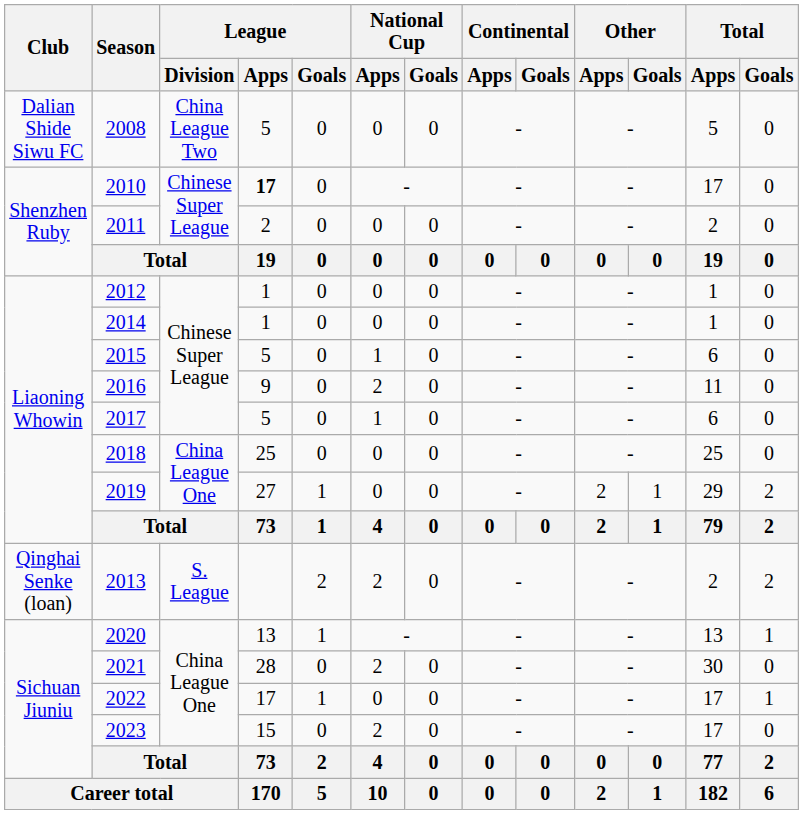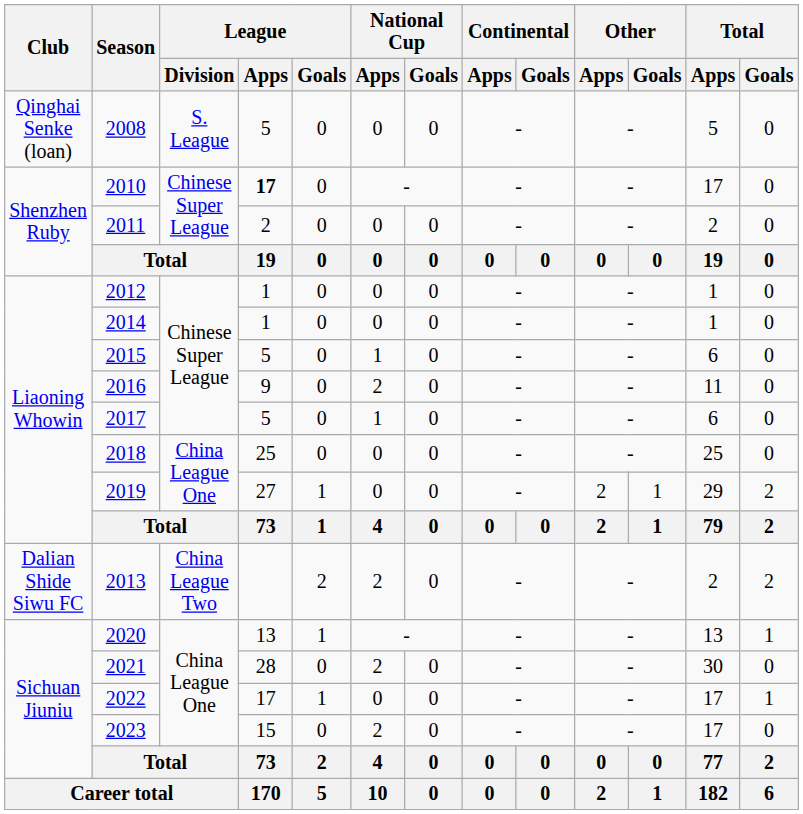 <table class="wikitable" style="text-align: center">
 <tr>
 <th rowspan="2">Club</th>
 <th rowspan="2">Season</th>
 <th colspan="3">League</th>
 <th colspan="2">National Cup</th>
 <th colspan="2">Continental</th>
 <th colspan="2">Other</th>
 <th colspan="2">Total</th>
 </tr>
 <tr>
 <th>Division</th>
 <th>Apps</th>
 <th>Goals</th>
 <th>Apps</th>
 <th>Goals</th>
 <th>Apps</th>
 <th>Goals</th>
 <th>Apps</th>
 <th>Goals</th>
 <th>Apps</th>
 <th>Goals</th>
 </tr>
 <tr>
-<td><a href='#'>Dalian Shide Siwu FC</a></td>
+<td><a href='#'>Qinghai Senke</a> (loan)</td>
 <td><a href='#'>2008</a></td>
-<td><a href='#'>China League Two</a></td>
+<td><a href='#'>S. League</a></td>
 <td>5</td>
 <td>0</td>
 <td>0</td>
 <td>0</td>
 <td colspan="2">-</td>
 <td colspan="2">-</td>
 <td>5</td>
 <td>0</td>
 </tr>
 <tr>
 <td rowspan=3><a href='#'>Shenzhen Ruby</a></td>
 <td><a href='#'>2010</a></td>
 <td rowspan=2><a href='#'>Chinese Super League</a></td>
 <td><strong>17</strong></td>
 <td>0</td>
 <td colspan="2">-</td>
 <td colspan="2">-</td>
 <td colspan="2">-</td>
 <td>17</td>
 <td>0</td>
 </tr>
 <tr>
 <td><a href='#'>2011</a></td>
 <td>2</td>
 <td>0</td>
 <td>0</td>
 <td>0</td>
 <td colspan="2">-</td>
 <td colspan="2">-</td>
 <td>2</td>
 <td>0</td>
 </tr>
 <tr>
 <th colspan="2"><strong>Total</strong></th>
 <th>19</th>
 <th>0</th>
 <th>0</th>
 <th>0</th>
 <th>0</th>
 <th>0</th>
 <th>0</th>
 <th>0</th>
 <th>19</th>
 <th>0</th>
 </tr>
 <tr>
 <td rowspan=8><a href='#'>Liaoning Whowin</a></td>
 <td><a href='#'>2012</a></td>
 <td rowspan=5>Chinese Super League</td>
 <td>1</td>
 <td>0</td>
 <td>0</td>
 <td>0</td>
 <td colspan="2">-</td>
 <td colspan="2">-</td>
 <td>1</td>
 <td>0</td>
 </tr>
 <tr>
 <td><a href='#'>2014</a></td>
 <td>1</td>
 <td>0</td>
 <td>0</td>
 <td>0</td>
 <td colspan="2">-</td>
 <td colspan="2">-</td>
 <td>1</td>
 <td>0</td>
 </tr>
 <tr>
 <td><a href='#'>2015</a></td>
 <td>5</td>
 <td>0</td>
 <td>1</td>
 <td>0</td>
 <td colspan="2">-</td>
 <td colspan="2">-</td>
 <td>6</td>
 <td>0</td>
 </tr>
 <tr>
 <td><a href='#'>2016</a></td>
 <td>9</td>
 <td>0</td>
 <td>2</td>
 <td>0</td>
 <td colspan="2">-</td>
 <td colspan="2">-</td>
 <td>11</td>
 <td>0</td>
 </tr>
 <tr>
 <td><a href='#'>2017</a></td>
 <td>5</td>
 <td>0</td>
 <td>1</td>
 <td>0</td>
 <td colspan="2">-</td>
 <td colspan="2">-</td>
 <td>6</td>
 <td>0</td>
 </tr>
 <tr>
 <td><a href='#'>2018</a></td>
 <td rowspan="2"><a href='#'>China League One</a></td>
 <td>25</td>
 <td>0</td>
 <td>0</td>
 <td>0</td>
 <td colspan="2">-</td>
 <td colspan="2">-</td>
 <td>25</td>
 <td>0</td>
 </tr>
 <tr>
 <td><a href='#'>2019</a></td>
 <td>27</td>
 <td>1</td>
 <td>0</td>
 <td>0</td>
 <td colspan="2">-</td>
 <td>2</td>
 <td>1</td>
 <td>29</td>
 <td>2</td>
 </tr>
 <tr>
 <th colspan="2"><strong>Total</strong></th>
 <th>73</th>
 <th>1</th>
 <th>4</th>
 <th>0</th>
 <th>0</th>
 <th>0</th>
 <th>2</th>
 <th>1</th>
 <th>79</th>
 <th>2</th>
 </tr>
 <tr>
-<td><a href='#'>Qinghai Senke</a> (loan)</td>
+<td><a href='#'>Dalian Shide Siwu FC</a></td>
 <td><a href='#'>2013</a></td>
-<td><a href='#'>S. League</a></td>
+<td><a href='#'>China League Two</a></td>
 <td></td>
 <td>2</td>
 <td>2</td>
 <td>0</td>
 <td colspan="2">-</td>
 <td colspan="2">-</td>
 <td>2</td>
 <td>2</td>
 </tr>
 <tr>
 <td rowspan=5><a href='#'>Sichuan Jiuniu</a></td>
 <td><a href='#'>2020</a></td>
 <td rowspan=4>China League One</td>
 <td>13</td>
 <td>1</td>
 <td colspan="2">-</td>
 <td colspan="2">-</td>
 <td colspan="2">-</td>
 <td>13</td>
 <td>1</td>
 </tr>
 <tr>
 <td><a href='#'>2021</a></td>
 <td>28</td>
 <td>0</td>
 <td>2</td>
 <td>0</td>
 <td colspan="2">-</td>
 <td colspan="2">-</td>
 <td>30</td>
 <td>0</td>
 </tr>
 <tr>
 <td><a href='#'>2022</a></td>
 <td>17</td>
 <td>1</td>
 <td>0</td>
 <td>0</td>
 <td colspan="2">-</td>
 <td colspan="2">-</td>
 <td>17</td>
 <td>1</td>
 </tr>
 <tr>
 <td><a href='#'>2023</a></td>
 <td>15</td>
 <td>0</td>
 <td>2</td>
 <td>0</td>
 <td colspan="2">-</td>
 <td colspan="2">-</td>
 <td>17</td>
 <td>0</td>
 </tr>
 <tr>
 <th colspan="2"><strong>Total</strong></th>
 <th>73</th>
 <th>2</th>
 <th>4</th>
 <th>0</th>
 <th>0</th>
 <th>0</th>
 <th>0</th>
 <th>0</th>
 <th>77</th>
 <th>2</th>
 </tr>
 <tr>
 <th colspan=3>Career total</th>
 <th>170</th>
 <th>5</th>
 <th>10</th>
 <th>0</th>
 <th>0</th>
 <th>0</th>
 <th>2</th>
 <th>1</th>
 <th>182</th>
 <th>6</th>
 </tr>
 </table>
